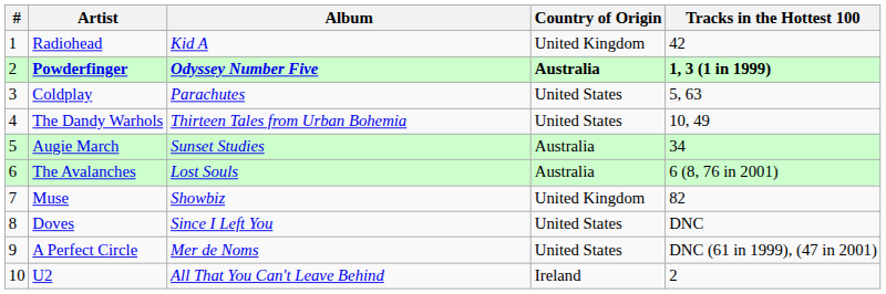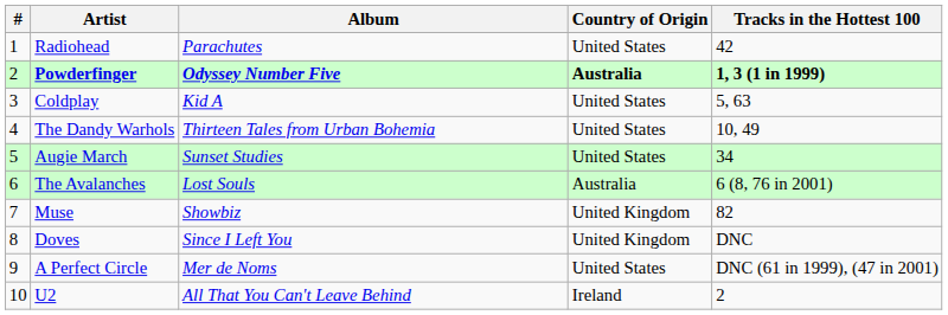 <table class="wikitable">
 <tr>
 <th>#</th>
 <th>Artist</th>
 <th style="width:350px;">Album</th>
 <th>Country of Origin</th>
 <th>Tracks in the Hottest 100</th>
 </tr>
 <tr>
 <td>1</td>
 <td><a href='#'>Radiohead</a></td>
-<td><em><a href='#'>Kid A</a></em></td>
-<td>United Kingdom</td>
+<td><em><a href='#'>Parachutes</a></em></td>
+<td>United States</td>
 <td>42</td>
 </tr>
 <tr style="background:#ccffcc">
 <td>2</td>
 <td><strong><a href='#'>Powderfinger</a></strong></td>
 <td><strong><em><a href='#'>Odyssey Number Five</a></em></strong></td>
 <td><strong>Australia</strong></td>
 <td><strong>1, 3 (1 in 1999)</strong></td>
 </tr>
 <tr>
 <td>3</td>
 <td><a href='#'>Coldplay</a></td>
-<td><em><a href='#'>Parachutes</a></em></td>
+<td><em><a href='#'>Kid A</a></em></td>
 <td>United States</td>
 <td>5, 63</td>
 </tr>
 <tr>
 <td>4</td>
 <td><a href='#'>The Dandy Warhols</a></td>
 <td><em><a href='#'>Thirteen Tales from Urban Bohemia</a></em></td>
 <td>United States</td>
 <td>10, 49</td>
 </tr>
 <tr style="background:#ccffcc">
 <td>5</td>
 <td><a href='#'>Augie March</a></td>
 <td><em><a href='#'>Sunset Studies</a></em></td>
-<td>Australia</td>
+<td>United States</td>
 <td>34</td>
 </tr>
 <tr style="background:#ccffcc">
 <td>6</td>
 <td><a href='#'>The Avalanches</a></td>
 <td><em><a href='#'>Lost Souls</a></em></td>
 <td>Australia</td>
 <td>6 (8, 76 in 2001)</td>
 </tr>
 <tr>
 <td>7</td>
 <td><a href='#'>Muse</a></td>
 <td><em><a href='#'>Showbiz</a></em></td>
 <td>United Kingdom</td>
 <td>82</td>
 </tr>
 <tr>
 <td>8</td>
 <td><a href='#'>Doves</a></td>
 <td><em><a href='#'>Since I Left You</a></em></td>
-<td>United States</td>
+<td>United Kingdom</td>
 <td>DNC</td>
 </tr>
 <tr>
 <td>9</td>
 <td><a href='#'>A Perfect Circle</a></td>
 <td><em><a href='#'>Mer de Noms</a></em></td>
 <td>United States</td>
 <td>DNC (61 in 1999), (47 in 2001)</td>
 </tr>
 <tr>
 <td>10</td>
 <td><a href='#'>U2</a></td>
 <td><em><a href='#'>All That You Can't Leave Behind</a></em></td>
 <td>Ireland</td>
 <td>2</td>
 </tr>
 </table>
